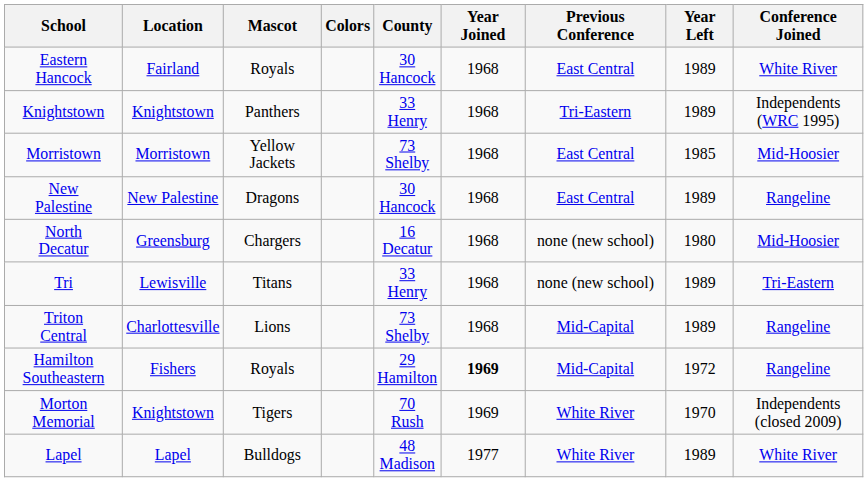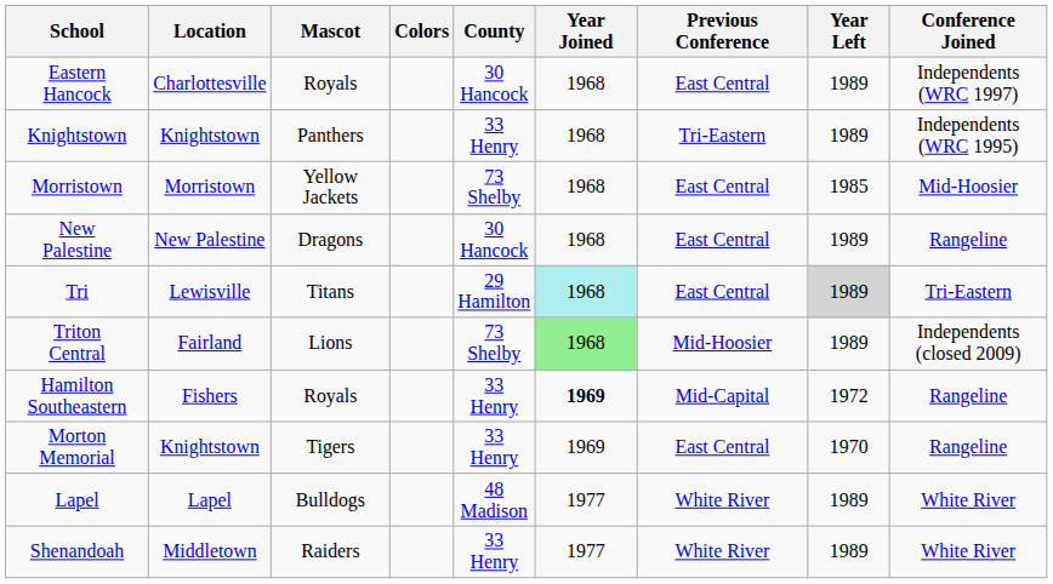 <table class="wikitable" style="text-align:center;">
 <tr>
 <th>School</th>
 <th>Location</th>
 <th>Mascot</th>
 <th>Colors</th>
 <th>County</th>
 <th>Year Joined</th>
 <th>Previous Conference</th>
 <th>Year Left</th>
 <th>Conference Joined</th>
 </tr>
 <tr>
 <td><a href='#'>Eastern <br> Hancock</a></td>
-<td><a href='#'>Fairland</a></td>
+<td><a href='#'>Charlottesville</a></td>
 <td>Royals</td>
 <td> </td>
 <td><a href='#'>30 <br> Hancock</a></td>
 <td>1968</td>
 <td><a href='#'>East Central</a></td>
 <td>1989</td>
-<td><a href='#'>White River</a></td>
+<td>Independents<br>(<a href='#'>WRC</a> 1997)</td>
 </tr>
 <tr>
 <td><a href='#'>Knightstown</a></td>
 <td><a href='#'>Knightstown</a></td>
 <td>Panthers</td>
 <td> </td>
 <td><a href='#'>33 <br> Henry</a></td>
 <td>1968</td>
 <td><a href='#'>Tri-Eastern</a></td>
 <td>1989</td>
 <td>Independents<br>(<a href='#'>WRC</a> 1995)</td>
 </tr>
 <tr>
 <td><a href='#'>Morristown</a></td>
 <td><a href='#'>Morristown</a></td>
 <td>Yellow Jackets</td>
 <td>  </td>
 <td><a href='#'>73 <br> Shelby</a></td>
 <td>1968</td>
 <td><a href='#'>East Central</a></td>
 <td>1985</td>
 <td><a href='#'>Mid-Hoosier</a></td>
 </tr>
 <tr>
 <td><a href='#'>New <br> Palestine</a></td>
 <td><a href='#'>New Palestine</a></td>
 <td>Dragons</td>
 <td> </td>
 <td><a href='#'>30 <br> Hancock</a></td>
 <td>1968</td>
 <td><a href='#'>East Central</a></td>
 <td>1989</td>
 <td><a href='#'>Rangeline</a></td>
 </tr>
 <tr>
-<td><a href='#'>North <br> Decatur</a></td>
-<td><a href='#'>Greensburg</a></td>
-<td>Chargers</td>
-<td>  </td>
-<td><a href='#'>16 <br> Decatur</a></td>
-<td>1968</td>
-<td>none (new school)</td>
-<td>1980</td>
-<td><a href='#'>Mid-Hoosier</a></td>
-</tr>
-<tr>
 <td><a href='#'>Tri</a></td>
 <td><a href='#'>Lewisville</a></td>
 <td>Titans</td>
 <td> </td>
-<td><a href='#'>33 <br> Henry</a></td>
-<td>1968</td>
-<td>none (new school)</td>
-<td>1989</td>
+<td><a href='#'>29 <br> Hamilton</a></td>
+<td style="background: paleturquoise;">1968</td>
+<td><a href='#'>East Central</a></td>
+<td style="background: lightgrey;">1989</td>
 <td><a href='#'>Tri-Eastern</a></td>
 </tr>
 <tr>
 <td><a href='#'>Triton <br> Central</a></td>
-<td><a href='#'>Charlottesville</a></td>
+<td><a href='#'>Fairland</a></td>
 <td>Lions</td>
 <td> </td>
 <td><a href='#'>73 <br> Shelby</a></td>
-<td>1968</td>
-<td><a href='#'>Mid-Capital</a></td>
+<td style="background: lightgreen;">1968</td>
+<td><a href='#'>Mid-Hoosier</a></td>
 <td>1989</td>
-<td><a href='#'>Rangeline</a></td>
+<td>Independents<br>(closed 2009)</td>
 </tr>
 <tr>
 <td><a href='#'>Hamilton <br> Southeastern</a></td>
 <td><a href='#'>Fishers</a></td>
 <td>Royals</td>
 <td>  </td>
-<td><a href='#'>29 <br> Hamilton</a></td>
+<td><a href='#'>33 <br> Henry</a></td>
 <td><strong>1969</strong></td>
 <td><a href='#'>Mid-Capital</a></td>
 <td>1972</td>
 <td><a href='#'>Rangeline</a></td>
 </tr>
 <tr>
 <td><a href='#'>Morton Memorial</a></td>
 <td><a href='#'>Knightstown</a></td>
 <td>Tigers</td>
 <td> </td>
-<td><a href='#'>70 <br> Rush</a></td>
+<td><a href='#'>33 <br> Henry</a></td>
 <td>1969</td>
-<td><a href='#'>White River</a></td>
+<td><a href='#'>East Central</a></td>
 <td>1970</td>
-<td>Independents<br>(closed 2009)</td>
+<td><a href='#'>Rangeline</a></td>
 </tr>
 <tr>
 <td><a href='#'>Lapel</a></td>
 <td><a href='#'>Lapel</a></td>
 <td>Bulldogs</td>
 <td> </td>
 <td><a href='#'>48 <br> Madison</a></td>
 <td>1977</td>
 <td><a href='#'>White River</a></td>
 <td>1989</td>
 <td><a href='#'>White River</a></td>
 </tr>
+<tr>
+<td><a href='#'>Shenandoah</a></td>
+<td><a href='#'>Middletown</a></td>
+<td>Raiders</td>
+<td> </td>
+<td><a href='#'>33 <br> Henry</a></td>
+<td>1977</td>
+<td><a href='#'>White River</a></td>
+<td>1989</td>
+<td><a href='#'>White River</a></td>
+</tr>
 </table>
